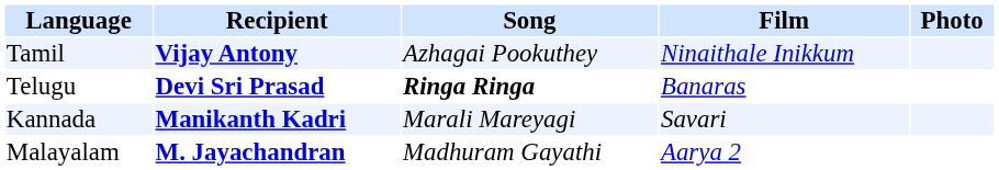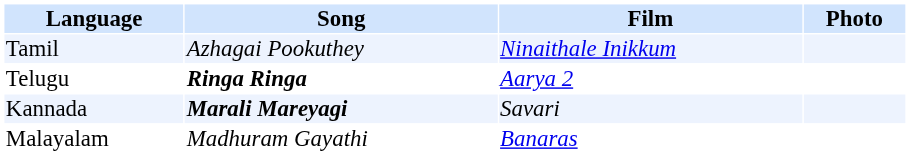 <table cellspacing="1" cellpadding="1" border="0" style="width:50%;">
 <tr style="background:#d1e4fd;">
 <th>Language</th>
-<th>Recipient</th>
 <th>Song</th>
 <th>Film</th>
 <th>Photo</th>
 </tr>
 <tr style="background:#edf3fe;">
 <td>Tamil</td>
-<td><strong><a href='#'>Vijay Antony</a></strong></td>
 <td><em>Azhagai Pookuthey</em></td>
 <td><em><a href='#'>Ninaithale Inikkum</a></em></td>
 <td></td>
 </tr>
 <tr>
 <td>Telugu</td>
-<td><strong><a href='#'>Devi Sri Prasad</a></strong></td>
 <td><strong><em>Ringa Ringa</em></strong></td>
-<td><em><a href='#'>Banaras</a></em></td>
+<td><em><a href='#'>Aarya 2</a></em></td>
 <td></td>
 </tr>
 <tr style="background:#edf3fe;">
 <td>Kannada</td>
-<td><strong><a href='#'>Manikanth Kadri</a></strong></td>
-<td><em>Marali Mareyagi</em></td>
+<td><strong><em>Marali Mareyagi</em></strong></td>
 <td><em>Savari</em></td>
 <td></td>
 </tr>
 <tr>
 <td>Malayalam</td>
-<td><strong><a href='#'>M. Jayachandran</a></strong></td>
 <td><em>Madhuram Gayathi</em></td>
-<td><em><a href='#'>Aarya 2</a></em></td>
+<td><em><a href='#'>Banaras</a></em></td>
 <td></td>
 </tr>
 </table>
